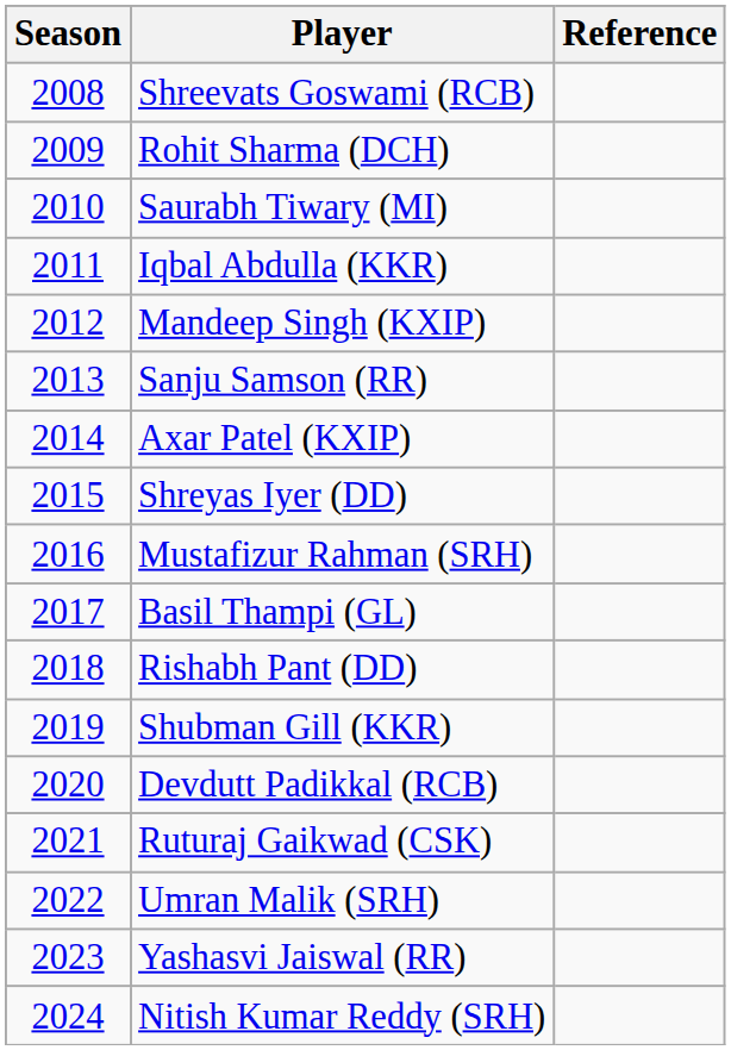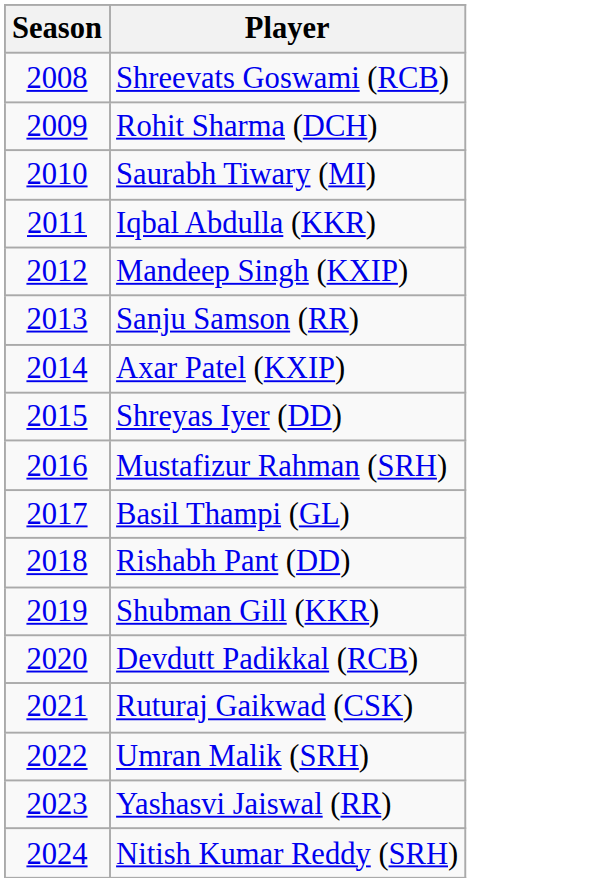 <table class="wikitable" style="text-align:center">
 <tr>
 <th>Season</th>
 <th>Player</th>
-<th>Reference</th>
 </tr>
 <tr>
 <td><a href='#'>2008</a></td>
 <td align=left><a href='#'>Shreevats Goswami</a> <span>(<a href='#'>RCB</a>)</span></td>
-<td></td>
 </tr>
 <tr>
 <td><a href='#'>2009</a></td>
 <td align=left><a href='#'>Rohit Sharma</a> <span>(<a href='#'>DCH</a>)</span></td>
-<td></td>
 </tr>
 <tr>
 <td><a href='#'>2010</a></td>
 <td align=left><a href='#'>Saurabh Tiwary</a> <span>(<a href='#'>MI</a>)</span></td>
-<td></td>
 </tr>
 <tr>
 <td><a href='#'>2011</a></td>
 <td align=left><a href='#'>Iqbal Abdulla</a> <span>(<a href='#'>KKR</a>)</span></td>
-<td></td>
 </tr>
 <tr>
 <td><a href='#'>2012</a></td>
 <td align=left><a href='#'>Mandeep Singh</a> <span>(<a href='#'>KXIP</a>)</span></td>
-<td></td>
 </tr>
 <tr>
 <td><a href='#'>2013</a></td>
 <td align=left><a href='#'>Sanju Samson</a> <span>(<a href='#'>RR</a>)</span></td>
-<td></td>
 </tr>
 <tr>
 <td><a href='#'>2014</a></td>
 <td align=left><a href='#'>Axar Patel</a> <span>(<a href='#'>KXIP</a>)</span></td>
-<td></td>
 </tr>
 <tr>
 <td><a href='#'>2015</a></td>
 <td align=left><a href='#'>Shreyas Iyer</a> <span>(<a href='#'>DD</a>)</span></td>
-<td></td>
 </tr>
 <tr>
 <td><a href='#'>2016</a></td>
 <td align=left><a href='#'>Mustafizur Rahman</a> <span>(<a href='#'>SRH</a>)</span></td>
-<td></td>
 </tr>
 <tr>
 <td><a href='#'>2017</a></td>
 <td align=left><a href='#'>Basil Thampi</a> <span>(<a href='#'>GL</a>)</span></td>
-<td></td>
 </tr>
 <tr>
 <td><a href='#'>2018</a></td>
 <td align=left><a href='#'>Rishabh Pant</a> <span>(<a href='#'>DD</a>)</span></td>
-<td></td>
 </tr>
 <tr>
 <td><a href='#'>2019</a></td>
 <td align=left><a href='#'>Shubman Gill</a> <span>(<a href='#'>KKR</a>)</span></td>
-<td></td>
 </tr>
 <tr>
 <td><a href='#'>2020</a></td>
 <td align=left><a href='#'>Devdutt Padikkal</a> <span>(<a href='#'>RCB</a>)</span></td>
-<td></td>
 </tr>
 <tr>
 <td><a href='#'>2021</a></td>
 <td align=left><a href='#'>Ruturaj Gaikwad</a> <span>(<a href='#'>CSK</a>)</span></td>
-<td></td>
 </tr>
 <tr>
 <td><a href='#'>2022</a></td>
 <td align=left><a href='#'>Umran Malik</a> (<a href='#'>SRH</a>)</td>
-<td></td>
 </tr>
 <tr>
 <td><a href='#'>2023</a></td>
 <td align=left><a href='#'>Yashasvi Jaiswal</a> (<a href='#'>RR</a>)</td>
-<td></td>
 </tr>
 <tr>
 <td><a href='#'>2024</a></td>
 <td align=left><a href='#'>Nitish Kumar Reddy</a> (<a href='#'>SRH</a>)</td>
-<td></td>
 </tr>
 </table>
